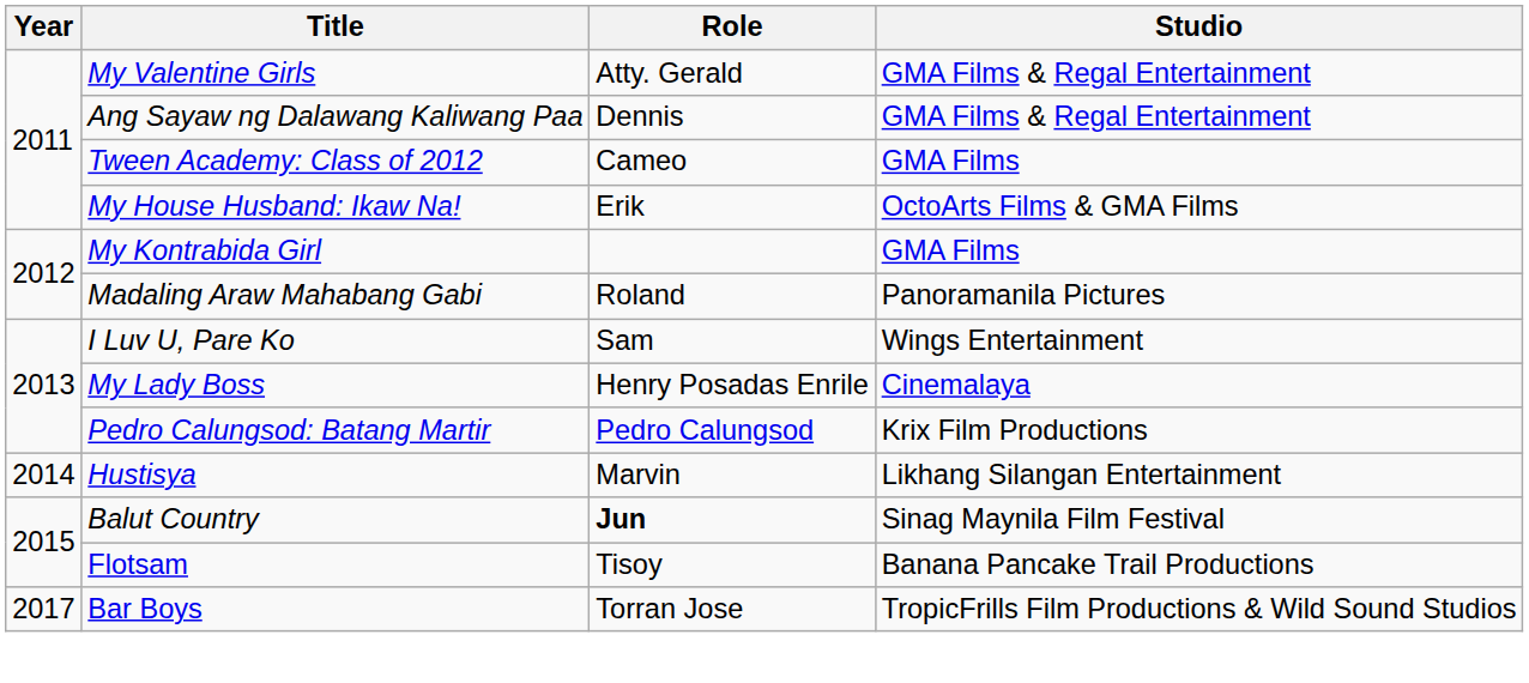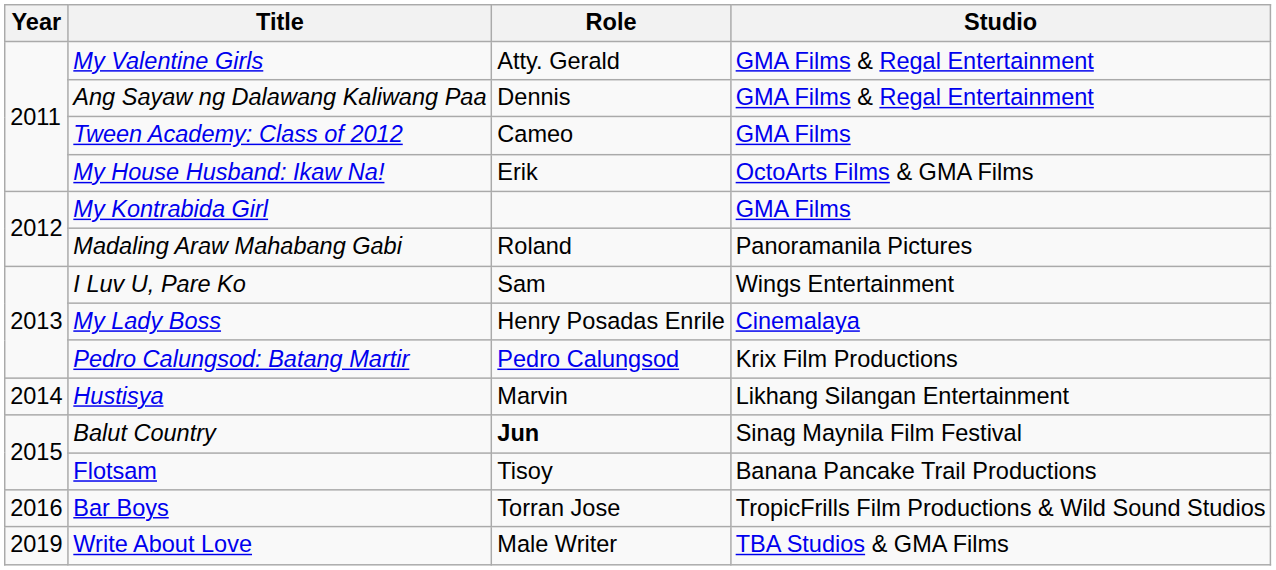 <table class="wikitable sortable">
 <tr>
 <th>Year</th>
 <th>Title</th>
 <th>Role</th>
 <th>Studio</th>
 </tr>
 <tr>
 <td rowspan="4">2011</td>
 <td><em><a href='#'>My Valentine Girls</a></em></td>
 <td>Atty. Gerald</td>
 <td><a href='#'>GMA Films</a> & <a href='#'>Regal Entertainment</a></td>
 </tr>
 <tr>
 <td><em>Ang Sayaw ng Dalawang Kaliwang Paa</em></td>
 <td>Dennis</td>
 <td><a href='#'>GMA Films</a> & <a href='#'>Regal Entertainment</a></td>
 </tr>
 <tr>
 <td><em><a href='#'>Tween Academy: Class of 2012</a></em></td>
 <td>Cameo</td>
 <td><a href='#'>GMA Films</a></td>
 </tr>
 <tr>
 <td><em><a href='#'>My House Husband: Ikaw Na!</a></em></td>
 <td>Erik</td>
 <td><a href='#'>OctoArts Films</a> & GMA Films</td>
 </tr>
 <tr>
 <td rowspan="2">2012</td>
 <td><em><a href='#'>My Kontrabida Girl</a></em></td>
 <td></td>
 <td><a href='#'>GMA Films</a></td>
 </tr>
 <tr>
 <td><em>Madaling Araw Mahabang Gabi</em></td>
 <td>Roland</td>
 <td>Panoramanila Pictures</td>
 </tr>
 <tr>
 <td rowspan="3">2013</td>
 <td><em>I Luv U, Pare Ko</em></td>
 <td>Sam</td>
 <td>Wings Entertainment</td>
 </tr>
 <tr>
 <td><em><a href='#'>My Lady Boss</a></em></td>
 <td>Henry Posadas Enrile</td>
 <td><a href='#'>Cinemalaya</a></td>
 </tr>
 <tr>
 <td><em><a href='#'>Pedro Calungsod: Batang Martir</a></em></td>
 <td><a href='#'>Pedro Calungsod</a></td>
 <td>Krix Film Productions</td>
 </tr>
 <tr>
 <td>2014</td>
 <td><em><a href='#'>Hustisya</a></em></td>
 <td>Marvin</td>
 <td>Likhang Silangan Entertainment</td>
 </tr>
 <tr>
 <td rowspan="2">2015</td>
 <td><em>Balut Country</td>
 <td><strong>Jun</strong></td>
 <td>Sinag Maynila Film Festival</td>
 </tr>
 <tr>
 <td></em><a href='#'>Flotsam</a><em></td>
 <td>Tisoy</td>
 <td>Banana Pancake Trail Productions</td>
 </tr>
 <tr>
-<td>2017</td>
+<td>2016</td>
 <td></em><a href='#'>Bar Boys</a><em></td>
 <td>Torran Jose</td>
 <td>TropicFrills Film Productions & Wild Sound Studios</td>
 </tr>
+<tr>
+<td>2019</td>
+<td></em><a href='#'>Write About Love</a><em></td>
+<td>Male Writer</td>
+<td><a href='#'>TBA Studios</a> & GMA Films</td>
+</tr>
 </table>
